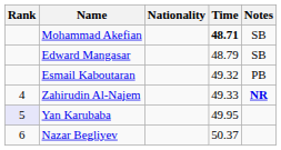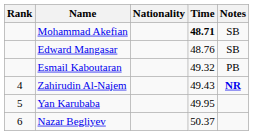 <table class="wikitable sortable" style="text-align:center;font-size:95%">
 <tr>
 <th>Rank</th>
 <th>Name</th>
 <th>Nationality</th>
 <th>Time</th>
 <th>Notes</th>
 </tr>
 <tr>
 <td></td>
 <td style="text-align:left;"><a href='#'>Mohammad Akefian</a></td>
 <td style="text-align:left;"></td>
 <td><strong>48.71</strong></td>
 <td>SB</td>
 </tr>
 <tr>
 <td></td>
 <td style="text-align:left;"><a href='#'>Edward Mangasar</a></td>
 <td style="text-align:left;"></td>
-<td>48.79</td>
+<td>48.76</td>
 <td>SB</td>
 </tr>
 <tr>
 <td></td>
 <td style="text-align:left;"><a href='#'>Esmail Kaboutaran</a></td>
 <td style="text-align:left;"></td>
 <td>49.32</td>
 <td>PB</td>
 </tr>
 <tr>
 <td>4</td>
 <td style="text-align:left;"><a href='#'>Zahirudin Al-Najem</a></td>
 <td style="text-align:left;"></td>
-<td>49.33</td>
+<td>49.43</td>
 <td><strong><a href='#'>NR</a></strong></td>
 </tr>
 <tr>
-<td style="background: lavender;">5</td>
+<td>5</td>
 <td style="text-align:left;"><a href='#'>Yan Karubaba</a></td>
 <td style="text-align:left;"></td>
 <td>49.95</td>
 <td></td>
 </tr>
 <tr>
 <td>6</td>
 <td style="text-align:left;"><a href='#'>Nazar Begliyev</a></td>
 <td style="text-align:left;"></td>
 <td>50.37</td>
 <td></td>
 </tr>
 </table>
